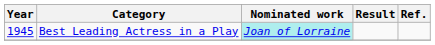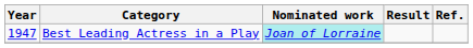 <table class="wikitable">
 <tr>
 <th>Year</th>
 <th>Category</th>
 <th>Nominated work</th>
 <th>Result</th>
 <th>Ref.</th>
 </tr>
 <tr>
-<td><a href='#'>1945</a></td>
+<td><a href='#'>1947</a></td>
 <td><a href='#'>Best Leading Actress in a Play</a></td>
 <td style="background: paleturquoise;"><em><a href='#'>Joan of Lorraine</a></em></td>
 <td></td>
 <td style="text-align:center"></td>
 </tr>
 <tr>
 </tr>
 </table>
